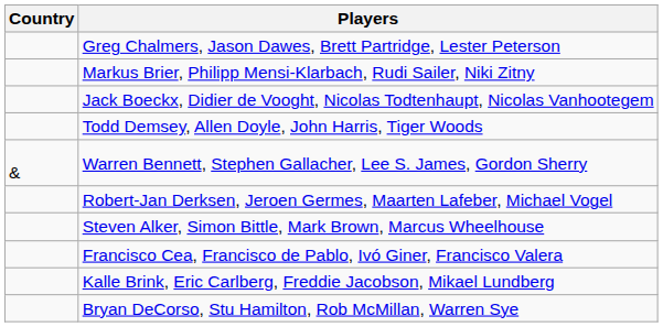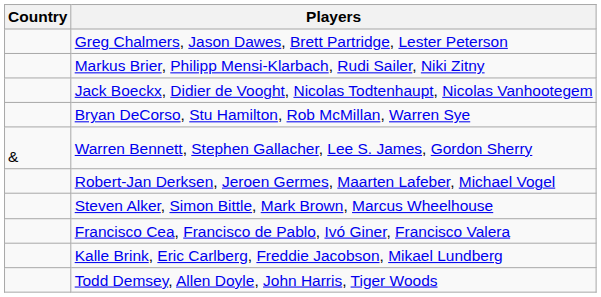 <table class="wikitable" style="font-size:95%;">
 <tr>
 <th>Country</th>
 <th>Players</th>
 </tr>
 <tr>
 <td></td>
 <td><a href='#'>Greg Chalmers</a>, <a href='#'>Jason Dawes</a>, <a href='#'>Brett Partridge</a>, <a href='#'>Lester Peterson</a></td>
 </tr>
 <tr>
 <td></td>
 <td><a href='#'>Markus Brier</a>, <a href='#'>Philipp Mensi-Klarbach</a>, <a href='#'>Rudi Sailer</a>, <a href='#'>Niki Zitny</a></td>
 </tr>
 <tr>
 <td></td>
 <td><a href='#'>Jack Boeckx</a>, <a href='#'>Didier de Vooght</a>, <a href='#'>Nicolas Todtenhaupt</a>, <a href='#'>Nicolas Vanhootegem</a></td>
 </tr>
 <tr>
 <td></td>
-<td><a href='#'>Todd Demsey</a>, <a href='#'>Allen Doyle</a>, <a href='#'>John Harris</a>, <a href='#'>Tiger Woods</a></td>
+<td><a href='#'>Bryan DeCorso</a>, <a href='#'>Stu Hamilton</a>, <a href='#'>Rob McMillan</a>, <a href='#'>Warren Sye</a></td>
 </tr>
 <tr>
 <td><br>& </td>
 <td><a href='#'>Warren Bennett</a>, <a href='#'>Stephen Gallacher</a>, <a href='#'>Lee S. James</a>, <a href='#'>Gordon Sherry</a></td>
 </tr>
 <tr>
 <td></td>
 <td><a href='#'>Robert-Jan Derksen</a>, <a href='#'>Jeroen Germes</a>, <a href='#'>Maarten Lafeber</a>, <a href='#'>Michael Vogel</a></td>
 </tr>
 <tr>
 <td></td>
 <td><a href='#'>Steven Alker</a>, <a href='#'>Simon Bittle</a>, <a href='#'>Mark Brown</a>, <a href='#'>Marcus Wheelhouse</a></td>
 </tr>
 <tr>
 <td></td>
 <td><a href='#'>Francisco Cea</a>, <a href='#'>Francisco de Pablo</a>, <a href='#'>Ivó Giner</a>, <a href='#'>Francisco Valera</a></td>
 </tr>
 <tr>
 <td></td>
 <td><a href='#'>Kalle Brink</a>, <a href='#'>Eric Carlberg</a>, <a href='#'>Freddie Jacobson</a>, <a href='#'>Mikael Lundberg</a></td>
 </tr>
 <tr>
 <td></td>
-<td><a href='#'>Bryan DeCorso</a>, <a href='#'>Stu Hamilton</a>, <a href='#'>Rob McMillan</a>, <a href='#'>Warren Sye</a></td>
+<td><a href='#'>Todd Demsey</a>, <a href='#'>Allen Doyle</a>, <a href='#'>John Harris</a>, <a href='#'>Tiger Woods</a></td>
 </tr>
 </table>
